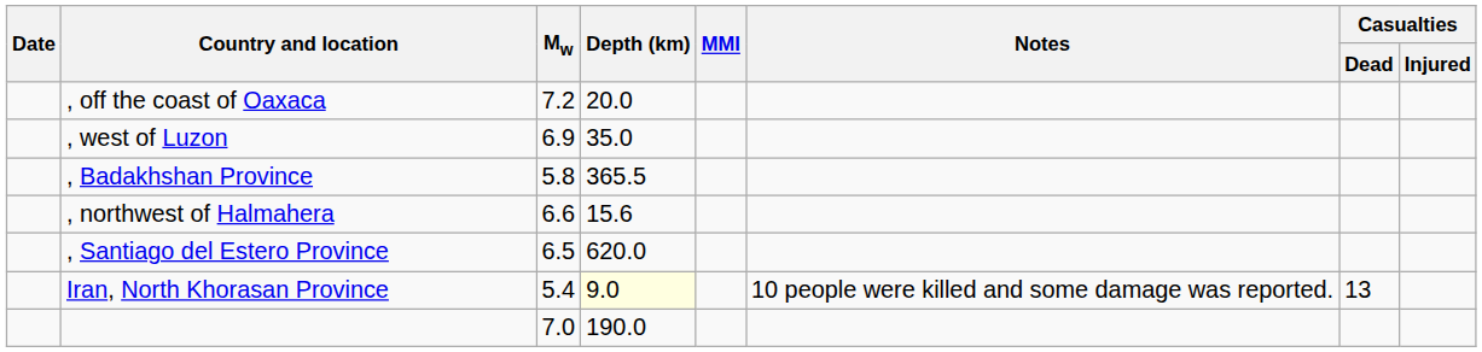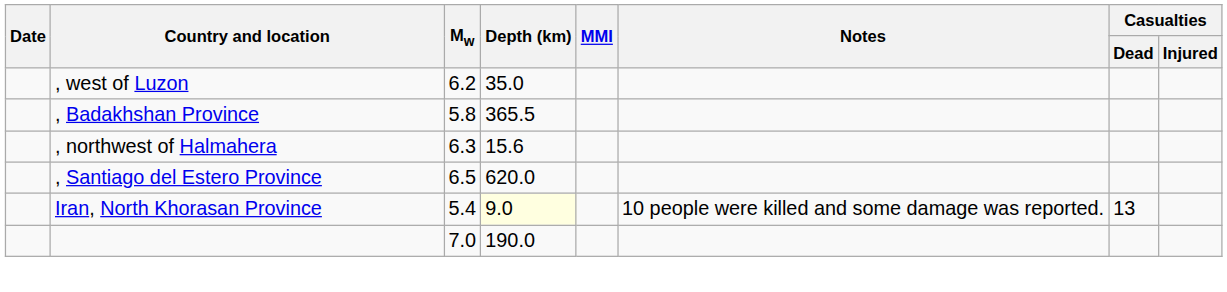 <table class="wikitable sortable sort-under" style="border:1px black; margin-left:1em;">
 <tr>
 <th rowspan="2"><small>Date</small></th>
 <th rowspan="2" style="width: 310px"><small>Country and location</small></th>
 <th rowspan="2"><small>M<sub>w</sub></small></th>
 <th rowspan="2"><small>Depth (km)</small></th>
 <th rowspan="2"><small><a href='#'>MMI</a></small></th>
 <th rowspan="2" class="unsortable"><small>Notes</small></th>
 <th colspan="2"><small>Casualties</small></th>
 </tr>
 <tr>
 <th><small>Dead</small></th>
 <th><small>Injured</small></th>
 </tr>
 <tr>
 <td></td>
-<td>, off the coast of <a href='#'>Oaxaca</a></td>
-<td>7.2</td>
-<td>20.0</td>
-<td></td>
-<td></td>
-<td></td>
-<td></td>
-</tr>
-<tr>
-<td></td>
 <td>, west of <a href='#'>Luzon</a></td>
-<td>6.9</td>
+<td>6.2</td>
 <td>35.0</td>
 <td></td>
 <td></td>
 <td></td>
 <td></td>
 </tr>
 <tr>
 <td></td>
 <td>, <a href='#'>Badakhshan Province</a></td>
 <td>5.8</td>
 <td>365.5</td>
 <td></td>
 <td></td>
 <td></td>
 <td></td>
 </tr>
 <tr>
 <td></td>
 <td>, northwest of <a href='#'>Halmahera</a></td>
-<td>6.6</td>
+<td>6.3</td>
 <td>15.6</td>
 <td></td>
 <td></td>
 <td></td>
 <td></td>
 </tr>
 <tr>
 <td></td>
 <td>, <a href='#'>Santiago del Estero Province</a></td>
 <td>6.5</td>
 <td>620.0</td>
 <td></td>
 <td></td>
 <td></td>
 <td></td>
 </tr>
 <tr>
 <td></td>
 <td> <a href='#'>Iran</a>, <a href='#'>North Khorasan Province</a></td>
 <td>5.4</td>
 <td style="background: lightyellow;">9.0</td>
 <td></td>
 <td>10 people were killed and some damage was reported.</td>
 <td>13</td>
 <td></td>
 </tr>
 <tr>
 <td></td>
 <td></td>
 <td>7.0</td>
 <td>190.0</td>
 <td></td>
 <td></td>
 <td></td>
 <td></td>
 </tr>
 </table>
